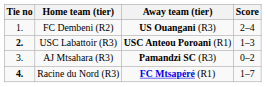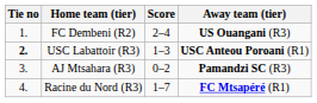 <table class="wikitable" style="text-align: center">
 <tr>
 <th>Tie no</th>
 <th>Home team (tier)</th>
+<th>Score</th>
 <th>Away team (tier)</th>
-<th>Score</th>
 </tr>
 <tr>
 <td>1.</td>
 <td> FC Dembeni (R2)</td>
+<td>2–4</td>
 <td><strong>US Ouangani</strong> (R3) </td>
-<td>2–4</td>
 </tr>
 <tr>
 <td><strong>2.</strong></td>
 <td> USC Labattoir (R3)</td>
+<td>1–3 </td>
 <td><strong>USC Anteou Poroani</strong> (R1) </td>
-<td>1–3 </td>
 </tr>
 <tr>
 <td>3.</td>
 <td> AJ Mtsahara (R3)</td>
+<td>0–2</td>
 <td><strong>Pamandzi SC</strong> (R3) </td>
-<td>0–2</td>
 </tr>
 <tr>
-<td><strong>4.</strong></td>
+<td>4.</td>
 <td> Racine du Nord (R3)</td>
+<td>1–7</td>
 <td><strong><a href='#'>FC Mtsapéré</a></strong> (R1) </td>
-<td>1–7</td>
 </tr>
 </table>
